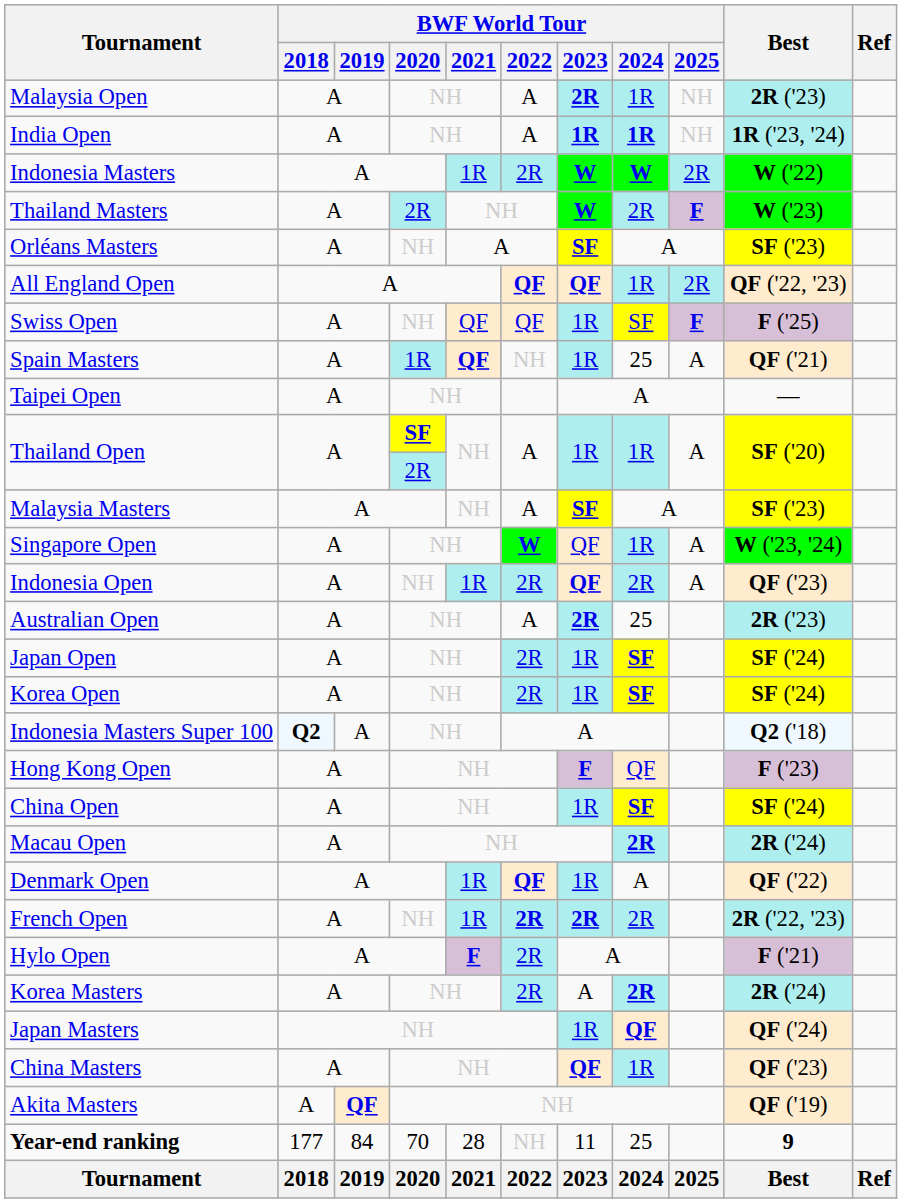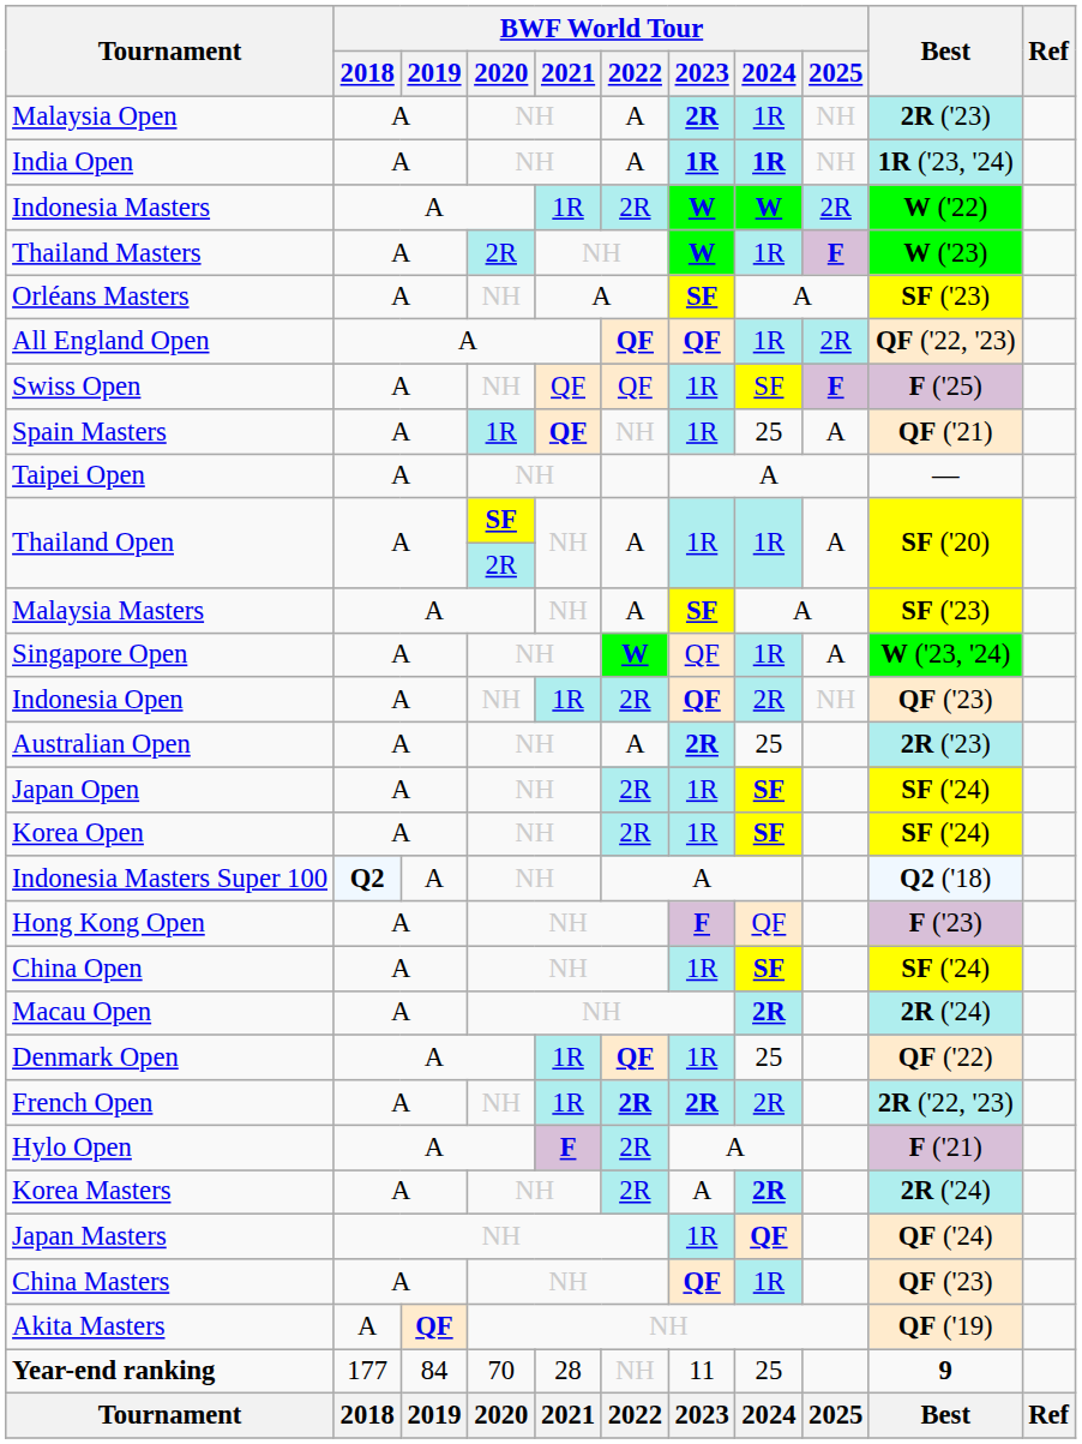 <table class="wikitable" style="font-size: 90%; text-align:center">
 <tr>
 <th rowspan="2">Tournament</th>
 <th colspan="8"><a href='#'>BWF World Tour</a></th>
 <th rowspan="2">Best</th>
 <th rowspan="2">Ref</th>
 </tr>
 <tr>
 <th><a href='#'>2018</a></th>
 <th><a href='#'>2019</a></th>
 <th><a href='#'>2020</a></th>
 <th><a href='#'>2021</a></th>
 <th><a href='#'>2022</a></th>
 <th><a href='#'>2023</a></th>
 <th><a href='#'>2024</a></th>
 <th><a href='#'>2025</a></th>
 </tr>
 <tr>
 <td align=left><a href='#'>Malaysia Open</a></td>
 <td colspan="2">A</td>
 <td colspan="2" style=color:#ccc>NH</td>
 <td>A</td>
 <td bgcolor=AFEEEE><strong><a href='#'>2R</a></strong></td>
 <td bgcolor=AFEEEE><a href='#'>1R</a></td>
 <td 2025; style=color:#ccc>NH</td>
 <td bgcolor=AEEEEE><strong>2R</strong> ('23)</td>
 <td></td>
 </tr>
 <tr>
 <td align=left><a href='#'>India Open</a></td>
 <td colspan="2">A</td>
 <td colspan="2" style=color:#ccc>NH</td>
 <td>A</td>
 <td bgcolor=AEEEEE><strong><a href='#'>1R</a></strong></td>
 <td bgcolor=AEEEEE><strong><a href='#'>1R</a></strong></td>
 <td 2025; style=color:#ccc>NH</td>
 <td bgcolor=AEEEEE><strong>1R</strong> ('23, '24)</td>
 <td></td>
 </tr>
 <tr>
 <td align=left><a href='#'>Indonesia Masters</a></td>
 <td colspan="3">A</td>
 <td bgcolor=AFEEEE><a href='#'>1R</a></td>
 <td bgcolor=AFEEEE><a href='#'>2R</a></td>
 <td bgcolor=00FF00><strong><a href='#'>W</a></strong></td>
 <td bgcolor=00FF00><strong><a href='#'>W</a></strong></td>
 <td bgcolor=AFEEEE><a href='#'>2R</a></td>
 <td bgcolor=00FF00><strong>W</strong> ('22)</td>
 <td></td>
 </tr>
 <tr>
 <td align=left><a href='#'>Thailand Masters</a></td>
 <td colspan="2">A</td>
 <td bgcolor=AFEEEE><a href='#'>2R</a></td>
 <td colspan="2" style=color:#ccc>NH</td>
 <td bgcolor=00FF00><strong><a href='#'>W</a></strong></td>
-<td bgcolor=AFEEEE><a href='#'>2R</a></td>
+<td bgcolor=AFEEEE><a href='#'>1R</a></td>
 <td bgcolor=D8BFD8><a href='#'><strong>F</strong></a></td>
 <td bgcolor=00FF00><strong>W</strong> ('23)</td>
 <td></td>
 </tr>
 <tr>
 <td align=left><a href='#'>Orléans Masters</a></td>
 <td colspan="2">A</td>
 <td style=color:#ccc>NH</td>
 <td colspan="2">A</td>
 <td bgcolor=FFFF00><strong><a href='#'>SF</a></strong></td>
 <td colspan="2">A</td>
 <td bgcolor=FFFF00><strong>SF</strong> ('23)</td>
 <td></td>
 </tr>
 <tr>
 <td align=left><a href='#'>All England Open</a></td>
 <td colspan="4">A</td>
 <td bgcolor=FFEBCD><strong><a href='#'>QF</a></strong></td>
 <td bgcolor=FFEBCD><strong><a href='#'>QF</a></strong></td>
 <td bgcolor=AFEEEE><a href='#'>1R</a></td>
 <td bgcolor=AFEEEE><a href='#'>2R</a></td>
 <td bgcolor=FFEBCD><strong>QF</strong> ('22, '23)</td>
 <td></td>
 </tr>
 <tr>
 <td align=left><a href='#'>Swiss Open</a></td>
 <td colspan=2>A</td>
 <td style=color:#ccc>NH</td>
 <td bgcolor=FFEBCD><a href='#'>QF</a></td>
 <td bgcolor=FFEBCD><a href='#'>QF</a></td>
 <td bgcolor=AFEEEE><a href='#'>1R</a></td>
 <td bgcolor=FFFF00><a href='#'>SF</a></td>
 <td bgcolor=D8BFD8><strong><a href='#'>F</a></strong></td>
 <td bgcolor=D8BFD8><strong>F</strong> ('25)</td>
 <td></td>
 </tr>
 <tr>
 <td align=left><a href='#'>Spain Masters</a></td>
 <td colspan=2>A</td>
 <td bgcolor=AFEEEE><a href='#'>1R</a></td>
 <td bgcolor=FFEBCD><a href='#'><strong>QF</strong></a></td>
 <td 2022; style=color:#ccc>NH</td>
 <td bgcolor=AFEEEE><a href='#'>1R</a></td>
 <td 2024;>25</td>
 <td>A</td>
 <td bgcolor=FFEBCD><strong>QF</strong> ('21)</td>
 <td></td>
 </tr>
 <tr>
 <td align=left><a href='#'>Taipei Open</a></td>
 <td colspan="2">A</td>
 <td colspan="2" style=color:#ccc>NH</td>
 <td><a href='#'></a></td>
 <td colspan="3">A</td>
 <td>—</td>
 <td></td>
 </tr>
 <tr>
 <td rowspan="2" align=left><a href='#'>Thailand Open</a></td>
 <td rowspan="2" colspan="2">A</td>
 <td bgcolor=FFFF00><a href='#'><strong>SF</strong></a></td>
 <td rowspan="2" style=color:#ccc>NH</td>
 <td rowspan="2">A</td>
 <td rowspan="2" bgcolor=AFEEEE><a href='#'>1R</a></td>
 <td rowspan="2" bgcolor=AFEEEE><a href='#'>1R</a></td>
 <td rowspan="2">A</td>
 <td rowspan="2" bgcolor=FFFF00><strong>SF</strong> ('20)</td>
 <td rowspan="2"></td>
 </tr>
 <tr>
 <td bgcolor=AFEEEE><a href='#'>2R</a></td>
 </tr>
 <tr>
 <td align=left><a href='#'>Malaysia Masters</a></td>
 <td colspan="3">A</td>
 <td style=color:#ccc>NH</td>
 <td>A</td>
 <td bgcolor=FFFF00><strong><a href='#'>SF</a></strong></td>
 <td colspan="2">A</td>
 <td bgcolor=FFFF00><strong>SF</strong> ('23)</td>
 <td></td>
 </tr>
 <tr>
 <td align=left><a href='#'>Singapore Open</a></td>
 <td colspan="2">A</td>
 <td colspan="2" style=color:#ccc>NH</td>
 <td bgcolor=00FF00><strong><a href='#'>W</a></strong></td>
 <td bgcolor=FFEBCD><a href='#'>QF</a></td>
 <td bgcolor=AFEEEE><a href='#'>1R</a></td>
 <td>A</td>
 <td bgcolor=00FF00><strong>W</strong> ('23, '24)</td>
 <td></td>
 </tr>
 <tr>
 <td align=left><a href='#'>Indonesia Open</a></td>
 <td colspan="2">A</td>
 <td style=color:#ccc>NH</td>
 <td bgcolor=AFEEEE><a href='#'>1R</a></td>
 <td bgcolor=AFEEEE><a href='#'>2R</a></td>
 <td bgcolor=FFEBCD><strong><a href='#'>QF</a></strong></td>
 <td bgcolor=AFEEEE><a href='#'>2R</a></td>
-<td>A</td>
+<td 2025; style=color:#ccc>NH</td>
 <td bgcolor=FFEBCD><strong>QF</strong> ('23)</td>
 <td></td>
 </tr>
 <tr>
 <td align=left><a href='#'>Australian Open</a></td>
 <td colspan="2">A</td>
 <td colspan="2" style=color:#ccc>NH</td>
 <td>A</td>
 <td bgcolor=AFEEEE><strong><a href='#'>2R</a></strong></td>
 <td 2024;>25</td>
 <td></td>
 <td bgcolor=AFEEEE><strong>2R</strong> ('23)</td>
 <td></td>
 </tr>
 <tr>
 <td align=left><a href='#'>Japan Open</a></td>
 <td colspan="2">A</td>
 <td colspan="2" style=color:#ccc>NH</td>
 <td bgcolor=AFEEEE><a href='#'>2R</a></td>
 <td bgcolor=AFEEEE><a href='#'>1R</a></td>
 <td bgcolor=FFFF00><strong><a href='#'>SF</a></strong></td>
 <td></td>
 <td bgcolor=FFFF00><strong>SF</strong> ('24)</td>
 <td></td>
 </tr>
 <tr>
 <td align=left><a href='#'>Korea Open</a></td>
 <td colspan="2">A</td>
 <td colspan="2" style=color:#ccc>NH</td>
 <td bgcolor=AFEEEE><a href='#'>2R</a></td>
 <td bgcolor=AFEEEE><a href='#'>1R</a></td>
 <td bgcolor=FFFF00><strong><a href='#'>SF</a></strong></td>
 <td></td>
 <td bgcolor=FFFF00><strong>SF</strong> ('24)</td>
 <td></td>
 </tr>
 <tr>
 <td align=left><a href='#'>Indonesia Masters Super 100</a></td>
 <td bgcolor=F0F8FF><strong>Q2</strong></td>
 <td>A</td>
 <td colspan="2" style=color:#ccc>NH</td>
 <td colspan="3">A</td>
 <td></td>
 <td bgcolor=F0F8FF><strong>Q2</strong> ('18)</td>
 <td></td>
 </tr>
 <tr>
 <td align=left><a href='#'>Hong Kong Open</a></td>
 <td colspan="2">A</td>
 <td colspan="3" style=color:#ccc>NH</td>
 <td bgcolor=D8BFD8><a href='#'><strong>F</strong></a></td>
 <td bgcolor=FFEBCD><a href='#'>QF</a></td>
 <td></td>
 <td bgcolor=D8BFD8><strong>F</strong> ('23)</td>
 <td></td>
 </tr>
 <tr>
 <td align=left><a href='#'>China Open</a></td>
 <td colspan="2">A</td>
 <td colspan="3" style=color:#ccc>NH</td>
 <td bgcolor=AFEEEE><a href='#'>1R</a></td>
 <td bgcolor=FFFF00><strong><a href='#'>SF</a></strong></td>
 <td></td>
 <td bgcolor=FFFF00><strong>SF</strong> ('24)</td>
 <td></td>
 </tr>
 <tr>
 <td align=left><a href='#'>Macau Open</a></td>
 <td colspan="2">A</td>
 <td colspan="4" style=color:#ccc>NH</td>
 <td bgcolor=AFEEEE><strong><a href='#'>2R</a></strong></td>
 <td></td>
 <td bgcolor=AFEEEE><strong>2R</strong> ('24)</td>
 <td></td>
 </tr>
 <tr>
 <td align=left><a href='#'>Denmark Open</a></td>
 <td colspan="3">A</td>
 <td bgcolor=AFEEEE><a href='#'>1R</a></td>
 <td bgcolor=FFEBCD><strong><a href='#'>QF</a></strong></td>
 <td bgcolor=AFEEEE><a href='#'>1R</a></td>
-<td>A</td>
+<td 2024;>25</td>
 <td></td>
 <td bgcolor=FFEBCD><strong>QF</strong> ('22)</td>
 <td></td>
 </tr>
 <tr>
 <td align=left><a href='#'>French Open</a></td>
 <td colspan="2">A</td>
 <td style=color:#ccc>NH</td>
 <td bgcolor=AFEEEE><a href='#'>1R</a></td>
 <td bgcolor=AFEEEE><strong><a href='#'>2R</a></strong></td>
 <td bgcolor=AFEEEE><strong><a href='#'>2R</a></strong></td>
 <td bgcolor=AFEEEE><a href='#'>2R</a></td>
 <td></td>
 <td bgcolor=AFEEEE><strong>2R</strong> ('22, '23)</td>
 <td></td>
 </tr>
 <tr>
 <td align=left><a href='#'>Hylo Open</a></td>
 <td colspan="3">A</td>
 <td bgcolor=D8BFD8><strong><a href='#'>F</a></strong></td>
 <td bgcolor=AFEEEE><a href='#'>2R</a></td>
 <td colspan="2">A</td>
 <td></td>
 <td bgcolor=D8BFD8><strong>F</strong> ('21)</td>
 <td></td>
 </tr>
 <tr>
 <td align=left><a href='#'>Korea Masters</a></td>
 <td colspan="2">A</td>
 <td colspan="2" style=color:#ccc>NH</td>
 <td bgcolor=AFEEEE><a href='#'>2R</a></td>
 <td>A</td>
 <td bgcolor=AFEEEE><strong><a href='#'>2R</a></strong></td>
 <td></td>
 <td bgcolor=AFEEEE><strong>2R</strong> ('24)</td>
 <td></td>
 </tr>
 <tr>
 <td align=left><a href='#'>Japan Masters</a></td>
 <td colspan="5" style=color:#ccc>NH</td>
 <td bgcolor=AFEEEE><a href='#'>1R</a></td>
 <td bgcolor=FFEBCD><strong><a href='#'>QF</a></strong></td>
 <td></td>
 <td bgcolor=FFEBCD><strong>QF</strong> ('24)</td>
 <td></td>
 </tr>
 <tr>
 <td align=left><a href='#'>China Masters</a></td>
 <td colspan="2">A</td>
 <td colspan="3" style=color:#ccc>NH</td>
 <td bgcolor=FFEBCD><a href='#'><strong>QF</strong></a></td>
 <td bgcolor=AFEEEE><a href='#'>1R</a></td>
 <td></td>
 <td bgcolor=FFEBCD><strong>QF</strong> ('23)</td>
 <td></td>
 </tr>
 <tr>
 <td align=left><a href='#'>Akita Masters</a></td>
 <td>A</td>
 <td bgcolor=FFEBCD><a href='#'><strong>QF</strong></a></td>
 <td colspan="6" style=color:#ccc>NH</td>
 <td bgcolor=FFEBCD><strong>QF</strong> ('19)</td>
 <td></td>
 </tr>
 <tr>
 <td align=left><strong>Year-end ranking</strong></td>
 <td 2018;>177</td>
 <td 2019;>84</td>
 <td 2020;>70</td>
 <td 2021;>28</td>
 <td 2022; style=color:#ccc>NH</td>
 <td 2023;>11</td>
 <td 2024;>25</td>
 <td 2025;></td>
 <td Best;><strong>9</strong></td>
 <td></td>
 </tr>
 <tr>
 <th>Tournament</th>
 <th>2018</th>
 <th>2019</th>
 <th>2020</th>
 <th>2021</th>
 <th>2022</th>
 <th>2023</th>
 <th>2024</th>
 <th>2025</th>
 <th>Best</th>
 <th>Ref</th>
 </tr>
 </table>
